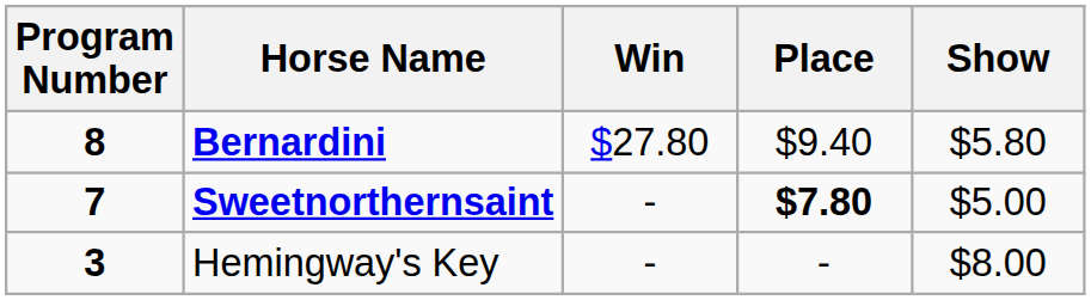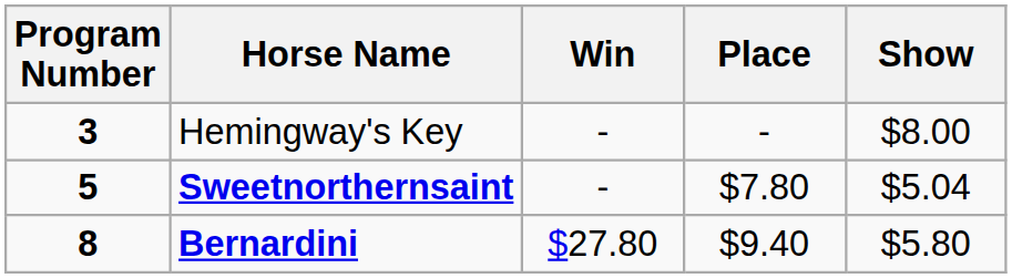 <table class="wikitable sortable" style="font-size:90%">
 <tr>
 <th width="48px">Program <br> Number</th>
 <th width="120px">Horse Name <br></th>
 <th width="58px">Win <br></th>
 <th width="58px">Place <br></th>
 <th width="58px">Show</th>
 </tr>
 <tr>
+<td align=center><strong>3</strong></td>
+<td>Hemingway's Key</td>
+<td align=center>-</td>
+<td align=center>-</td>
+<td align=center>$8.00</td>
+</tr>
+<tr>
+<td align=center><strong>5</strong></td>
+<td><strong><a href='#'>Sweetnorthernsaint</a></strong></td>
+<td align=center>-</td>
+<td align=center>$7.80</td>
+<td align=center>$5.04</td>
+</tr>
+<tr>
 <td align=center><strong>8</strong></td>
 <td><strong><a href='#'>Bernardini</a></strong></td>
 <td align=center><a href='#'>$</a>27.80</td>
 <td align=center>$9.40</td>
 <td align=center>$5.80</td>
 </tr>
-<tr>
-<td align=center><strong>7</strong></td>
-<td><strong><a href='#'>Sweetnorthernsaint</a></strong></td>
-<td align=center>-</td>
-<td align=center><strong>$7.80</strong></td>
-<td align=center>$5.00</td>
-</tr>
-<tr>
-<td align=center><strong>3</strong></td>
-<td>Hemingway's Key</td>
-<td align=center>-</td>
-<td align=center>-</td>
-<td align=center>$8.00</td>
-</tr>
 </table>
